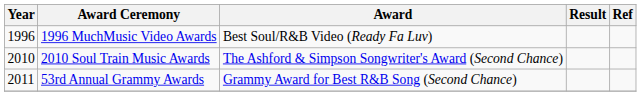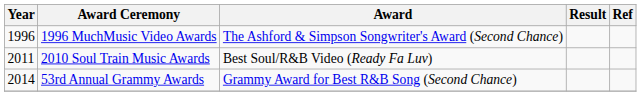 <table class="wikitable">
 <tr style="background:#ccc; text-align:center;">
 <th scope="col">Year</th>
 <th scope="col">Award Ceremony</th>
 <th scope="col">Award</th>
 <th scope="col">Result</th>
 <th>Ref</th>
 </tr>
 <tr>
 <td>1996</td>
 <td><a href='#'>1996 MuchMusic Video Awards</a></td>
-<td>Best Soul/R&B Video (<em>Ready Fa Luv</em>)</td>
-<td></td>
-<td></td>
-</tr>
-<tr>
-<td>2010</td>
-<td><a href='#'>2010 Soul Train Music Awards</a></td>
 <td><a href='#'>The Ashford & Simpson Songwriter's Award</a> (<em>Second Chance</em>)</td>
 <td></td>
 <td></td>
 </tr>
 <tr>
 <td>2011</td>
+<td><a href='#'>2010 Soul Train Music Awards</a></td>
+<td>Best Soul/R&B Video (<em>Ready Fa Luv</em>)</td>
+<td></td>
+<td></td>
+</tr>
+<tr>
+<td>2014</td>
 <td><a href='#'>53rd Annual Grammy Awards</a></td>
 <td><a href='#'>Grammy Award for Best R&B Song</a> (<em>Second Chance</em>)</td>
 <td></td>
 <td></td>
 </tr>
 <tr>
 </tr>
 </table>
